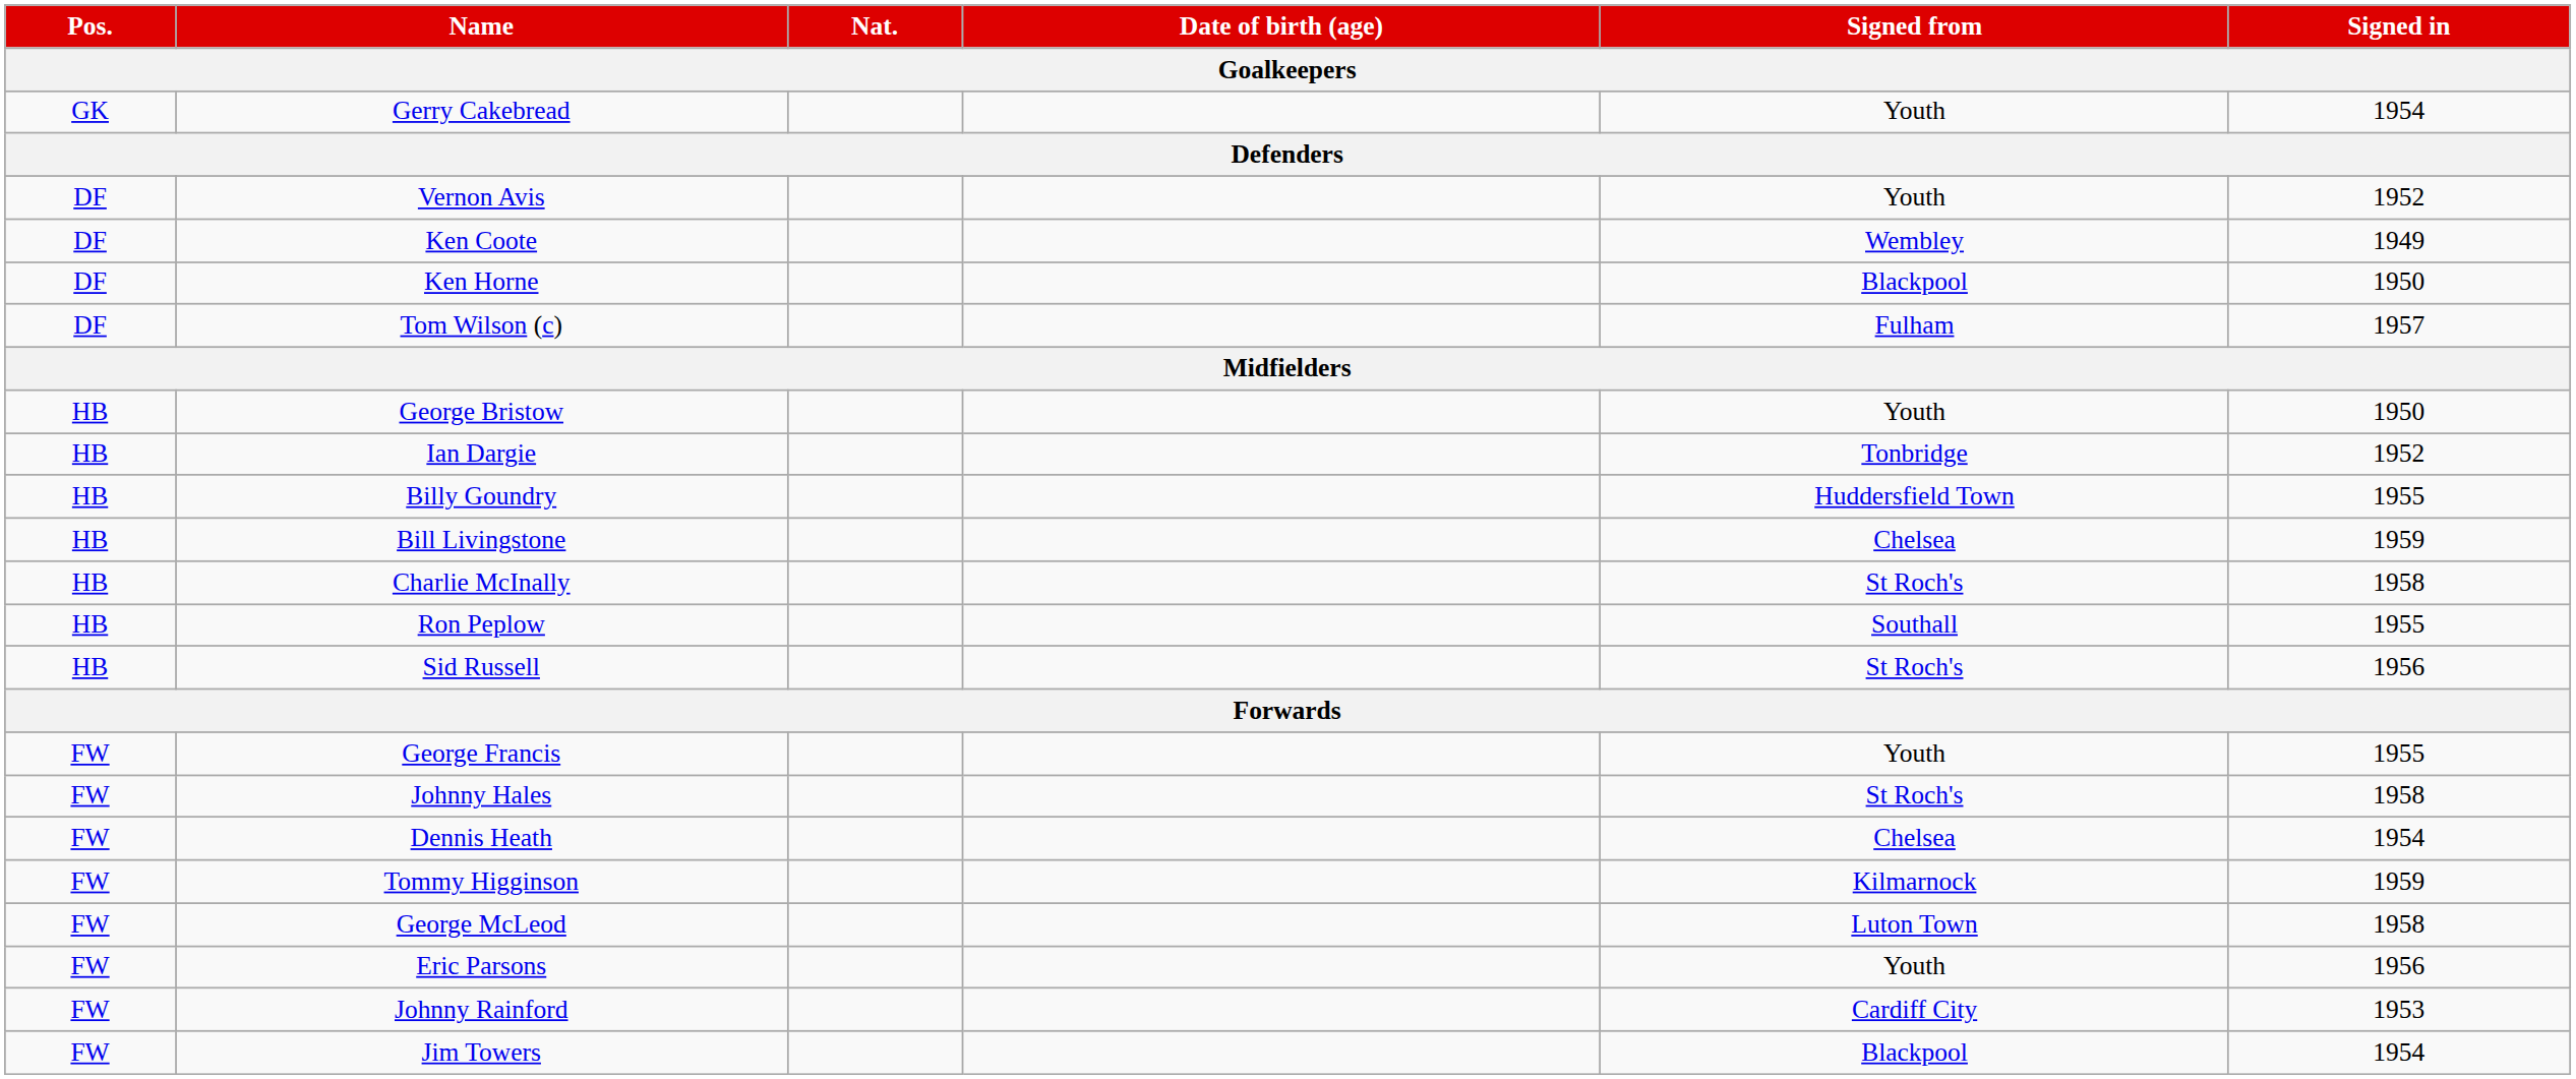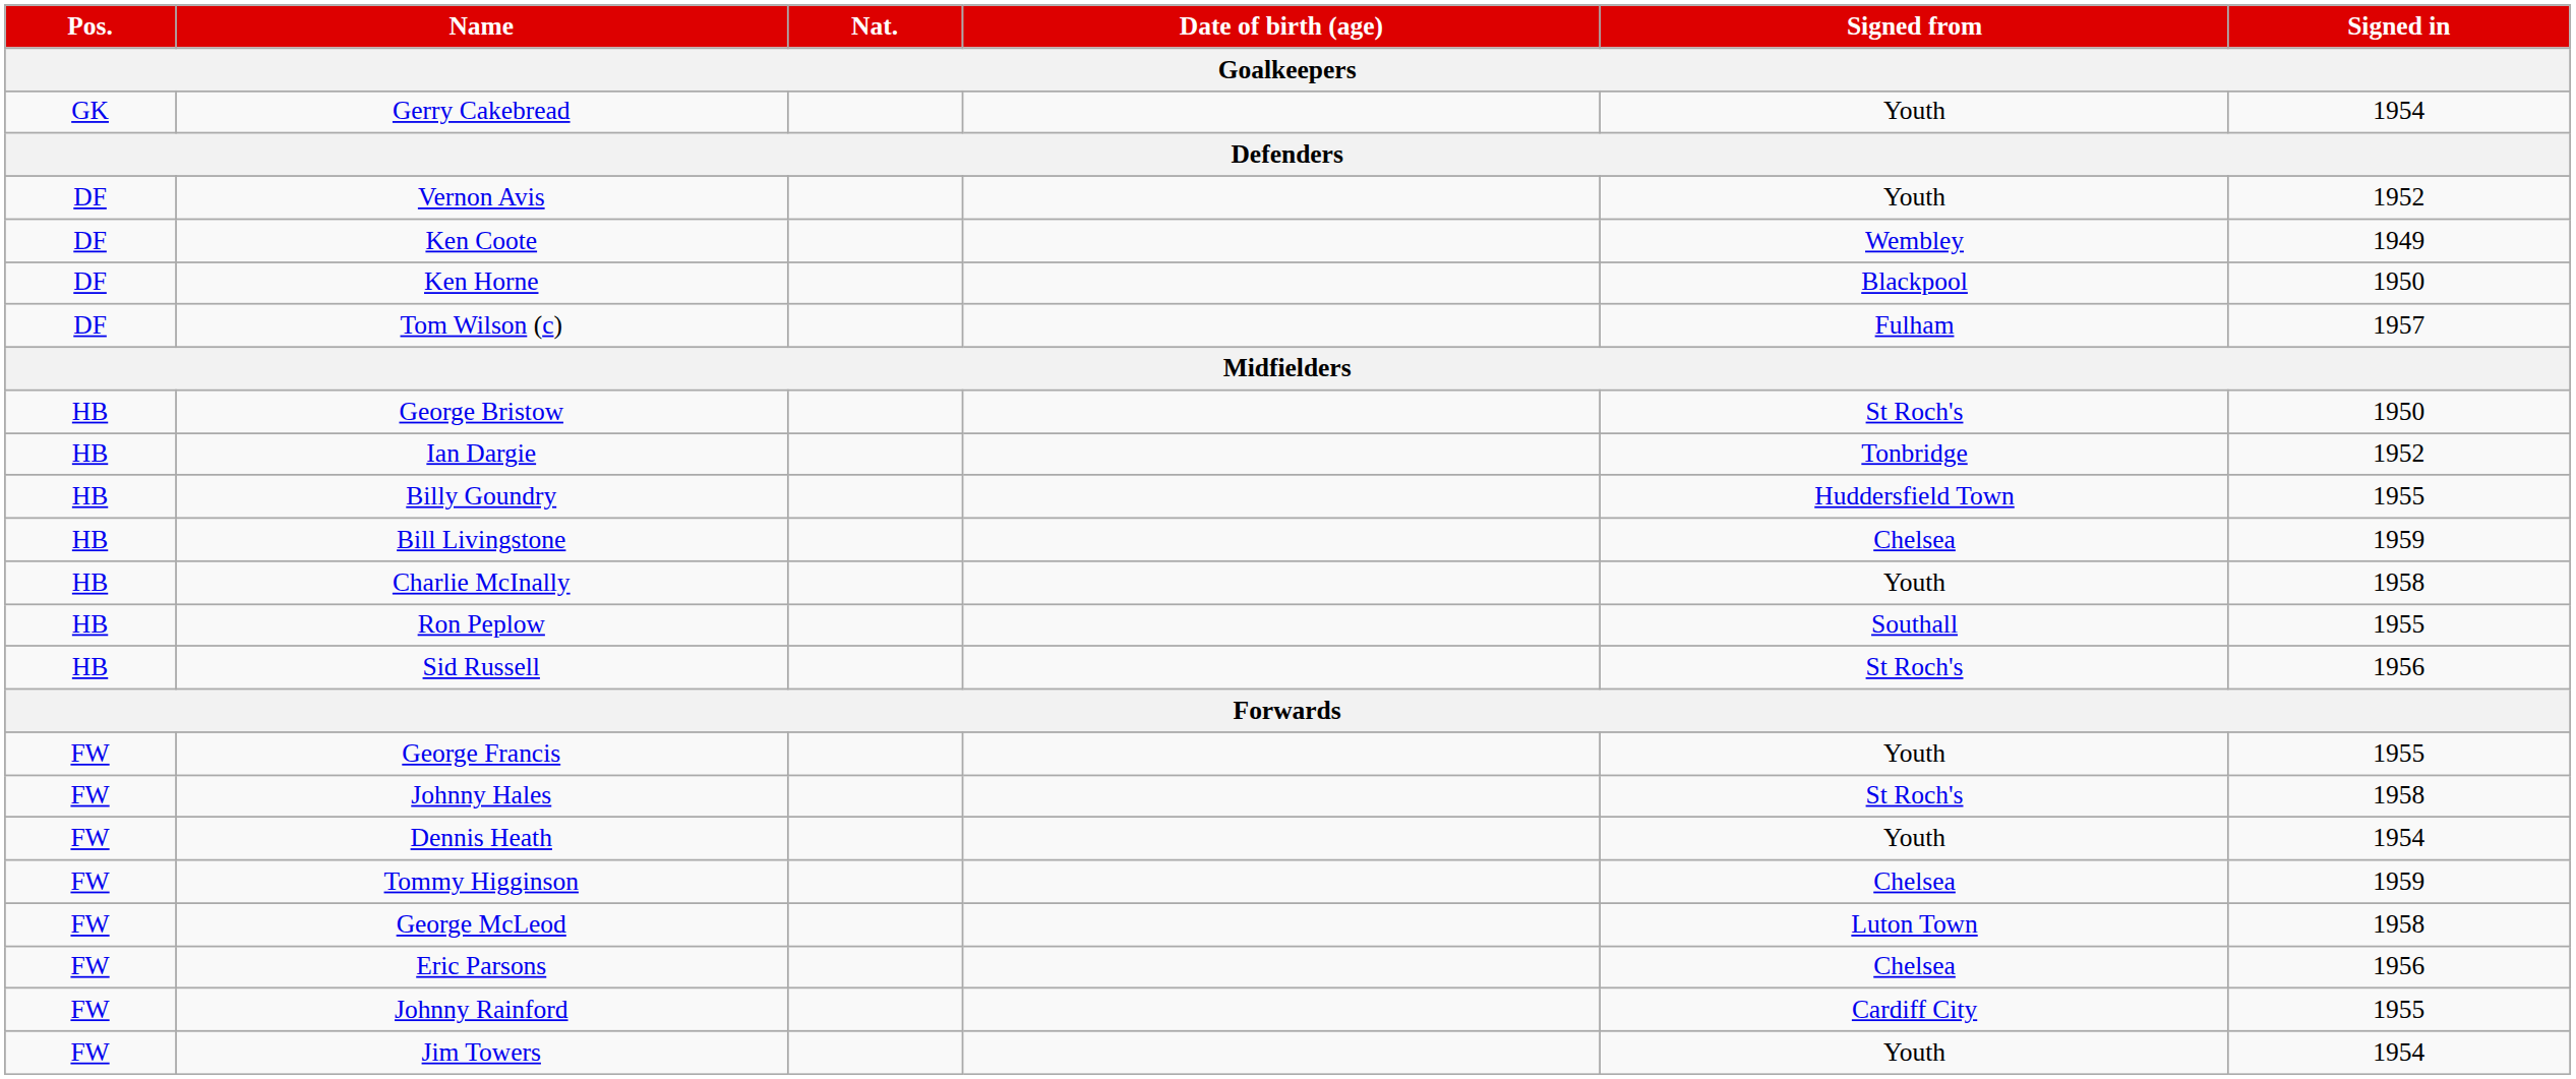 <table class="wikitable" style="text-align:center; font-size:90%; width:90%;">
 <tr>
 <th style="background:#d00; color:white; text-align:center;">Pos.</th>
 <th style="background:#d00; color:white; text-align:center;">Name</th>
 <th style="background:#d00; color:white; text-align:center;">Nat.</th>
 <th style="background:#d00; color:white; text-align:center;">Date of birth (age)</th>
 <th style="background:#d00; color:white; text-align:center;">Signed from</th>
 <th style="background:#d00; color:white; text-align:center;">Signed in</th>
 </tr>
 <tr>
 <th colspan="6">Goalkeepers</th>
 </tr>
 <tr>
 <td><a href='#'>GK</a></td>
 <td><a href='#'>Gerry Cakebread</a></td>
 <td></td>
 <td></td>
 <td>Youth</td>
 <td>1954</td>
 </tr>
 <tr>
 <th colspan="6">Defenders</th>
 </tr>
 <tr>
 <td><a href='#'>DF</a></td>
 <td><a href='#'>Vernon Avis</a></td>
 <td></td>
 <td></td>
 <td>Youth</td>
 <td>1952</td>
 </tr>
 <tr>
 <td><a href='#'>DF</a></td>
 <td><a href='#'>Ken Coote</a></td>
 <td></td>
 <td></td>
 <td><a href='#'>Wembley</a></td>
 <td>1949</td>
 </tr>
 <tr>
 <td><a href='#'>DF</a></td>
 <td><a href='#'>Ken Horne</a></td>
 <td></td>
 <td></td>
 <td><a href='#'>Blackpool</a></td>
 <td>1950</td>
 </tr>
 <tr>
 <td><a href='#'>DF</a></td>
 <td><a href='#'>Tom Wilson</a> (<a href='#'>c</a>)</td>
 <td></td>
 <td></td>
 <td><a href='#'>Fulham</a></td>
 <td>1957</td>
 </tr>
 <tr>
 <th colspan="6">Midfielders</th>
 </tr>
 <tr>
 <td><a href='#'>HB</a></td>
 <td><a href='#'>George Bristow</a></td>
 <td></td>
 <td></td>
-<td>Youth</td>
+<td><a href='#'>St Roch's</a></td>
 <td>1950</td>
 </tr>
 <tr>
 <td><a href='#'>HB</a></td>
 <td><a href='#'>Ian Dargie</a></td>
 <td></td>
 <td></td>
 <td><a href='#'>Tonbridge</a></td>
 <td>1952</td>
 </tr>
 <tr>
 <td><a href='#'>HB</a></td>
 <td><a href='#'>Billy Goundry</a></td>
 <td></td>
 <td></td>
 <td><a href='#'>Huddersfield Town</a></td>
 <td>1955</td>
 </tr>
 <tr>
 <td><a href='#'>HB</a></td>
 <td><a href='#'>Bill Livingstone</a></td>
 <td></td>
 <td></td>
 <td><a href='#'>Chelsea</a></td>
 <td>1959</td>
 </tr>
 <tr>
 <td><a href='#'>HB</a></td>
 <td><a href='#'>Charlie McInally</a></td>
 <td></td>
 <td></td>
-<td><a href='#'>St Roch's</a></td>
+<td>Youth</td>
 <td>1958</td>
 </tr>
 <tr>
 <td><a href='#'>HB</a></td>
 <td><a href='#'>Ron Peplow</a></td>
 <td></td>
 <td></td>
 <td><a href='#'>Southall</a></td>
 <td>1955</td>
 </tr>
 <tr>
 <td><a href='#'>HB</a></td>
 <td><a href='#'>Sid Russell</a></td>
 <td></td>
 <td></td>
 <td><a href='#'>St Roch's</a></td>
 <td>1956</td>
 </tr>
 <tr>
 <th colspan="6">Forwards</th>
 </tr>
 <tr>
 <td><a href='#'>FW</a></td>
 <td><a href='#'>George Francis</a></td>
 <td></td>
 <td></td>
 <td>Youth</td>
 <td>1955</td>
 </tr>
 <tr>
 <td><a href='#'>FW</a></td>
 <td><a href='#'>Johnny Hales</a></td>
 <td></td>
 <td></td>
 <td><a href='#'>St Roch's</a></td>
 <td>1958</td>
 </tr>
 <tr>
 <td><a href='#'>FW</a></td>
 <td><a href='#'>Dennis Heath</a></td>
 <td></td>
 <td></td>
-<td><a href='#'>Chelsea</a></td>
+<td>Youth</td>
 <td>1954</td>
 </tr>
 <tr>
 <td><a href='#'>FW</a></td>
 <td><a href='#'>Tommy Higginson</a></td>
 <td></td>
 <td></td>
-<td><a href='#'>Kilmarnock</a></td>
+<td><a href='#'>Chelsea</a></td>
 <td>1959</td>
 </tr>
 <tr>
 <td><a href='#'>FW</a></td>
 <td><a href='#'>George McLeod</a></td>
 <td></td>
 <td></td>
 <td><a href='#'>Luton Town</a></td>
 <td>1958</td>
 </tr>
 <tr>
 <td><a href='#'>FW</a></td>
 <td><a href='#'>Eric Parsons</a></td>
 <td></td>
 <td></td>
-<td>Youth</td>
+<td><a href='#'>Chelsea</a></td>
 <td>1956</td>
 </tr>
 <tr>
 <td><a href='#'>FW</a></td>
 <td><a href='#'>Johnny Rainford</a></td>
 <td></td>
 <td></td>
 <td><a href='#'>Cardiff City</a></td>
-<td>1953</td>
+<td>1955</td>
 </tr>
 <tr>
 <td><a href='#'>FW</a></td>
 <td><a href='#'>Jim Towers</a></td>
 <td></td>
 <td></td>
-<td><a href='#'>Blackpool</a></td>
+<td>Youth</td>
 <td>1954</td>
 </tr>
 </table>
